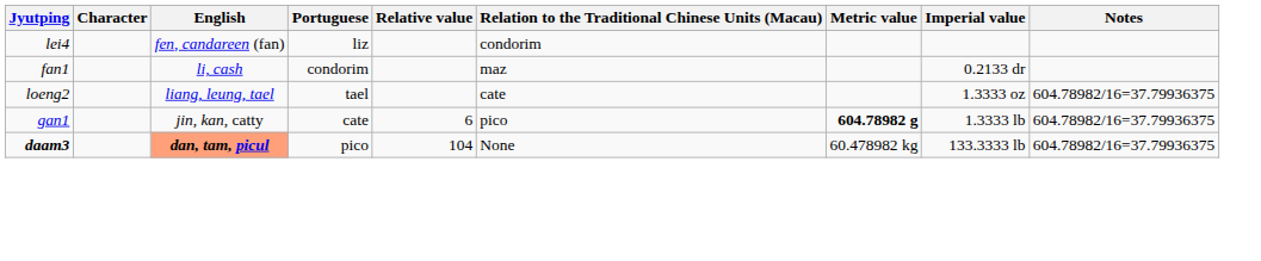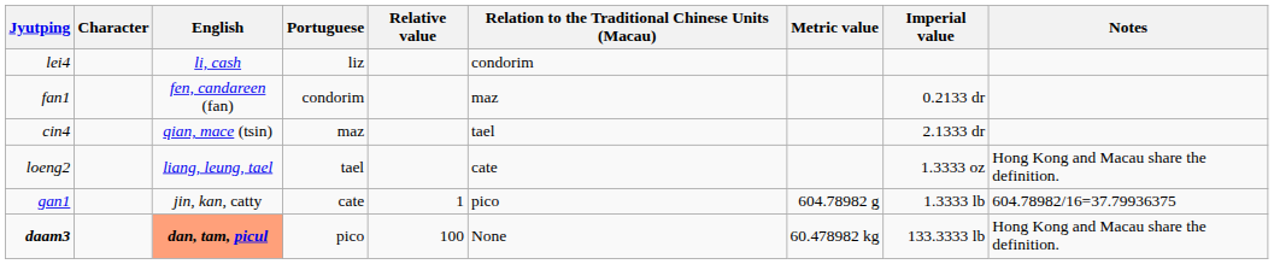 <table class="wikitable">
 <tr>
 <th><a href='#'>Jyutping</a></th>
 <th>Character</th>
 <th>English</th>
 <th>Portuguese</th>
 <th>Relative value</th>
 <th>Relation to the Traditional Chinese Units (Macau)</th>
 <th>Metric value</th>
 <th>Imperial value</th>
 <th>Notes</th>
 </tr>
 <tr>
 <td align="right"><em>lei4</em></td>
 <td align="right"></td>
-<td align="center"><em><a href='#'>fen, candareen</a></em> (fan)</td>
+<td align="center"><em><a href='#'>li, cash</a></em></td>
 <td align=right>liz</td>
 <td align=right></td>
 <td> condorim</td>
 <td align="right"></td>
 <td align=right></td>
 <td align=left></td>
 </tr>
 <tr>
 <td align="right"><em>fan1</em></td>
 <td align="right"></td>
-<td align="center"><em><a href='#'>li, cash</a></em></td>
+<td align="center"><em><a href='#'>fen, candareen</a></em> (fan)</td>
 <td align=right>condorim</td>
 <td align=right></td>
 <td> maz</td>
 <td align="right"></td>
 <td align=right>0.2133 dr</td>
+<td align=left></td>
+</tr>
+<tr>
+<td align="right"><em>cin4</em></td>
+<td align="right"></td>
+<td align="center"><em><a href='#'>qian, mace</a></em> (tsin)</td>
+<td align=right>maz</td>
+<td align=right></td>
+<td> tael</td>
+<td align="right"></td>
+<td align=right>2.1333 dr</td>
 <td align=left></td>
 </tr>
 <tr>
 <td align="right"><em>loeng2</em></td>
 <td align="right"></td>
 <td align="center"><em><a href='#'>liang, leung, tael</a></em></td>
 <td align=right>tael</td>
 <td align=right></td>
 <td> cate</td>
 <td align="right"></td>
 <td align=right>1.3333 oz</td>
-<td align=left>604.78982/16=37.79936375</td>
+<td align=left>Hong Kong and Macau share the definition.</td>
 </tr>
 <tr>
 <td align="right"><em><a href='#'>gan1</a></em></td>
 <td align="right"></td>
 <td align="center"><em>jin, kan</em>, catty</td>
 <td align=right>cate</td>
-<td align=right>6</td>
+<td align=right>1</td>
 <td> pico</td>
-<td align="right"><strong>604.78982 g</strong></td>
+<td align="right">604.78982 g</td>
 <td align=right>1.3333 lb</td>
 <td align=left>604.78982/16=37.79936375</td>
 </tr>
 <tr>
 <td align="right"><strong><em>daam3</em></strong></td>
 <td align="right"><strong></strong></td>
 <td align="center" style="background: lightsalmon;"><strong><em>dan, tam,<em> <a href='#'>picul</a><strong></td>
 <td align=right></strong>pico<strong></td>
-<td align=right></strong>104<strong></td>
+<td align=right></strong>100<strong></td>
 <td></strong>None<strong></td>
 <td align="right"></strong>60.478982 kg<strong></td>
 <td align=right></strong>133.3333 lb<strong></td>
-<td align=left>604.78982/16=37.79936375</td>
+<td align=left>Hong Kong and Macau share the definition.</td>
 </tr>
 </table>
